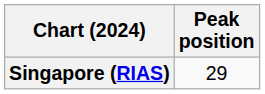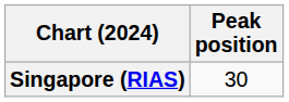 <table class="wikitable sortable plainrowheaders" style="text-align:center;">
 <tr>
 <th scope="col">Chart (2024)</th>
 <th scope="col">Peak<br>position</th>
 </tr>
 <tr>
 <th scope="row">Singapore (<a href='#'>RIAS</a>)</th>
-<td>29</td>
+<td>30</td>
 </tr>
 </table>
